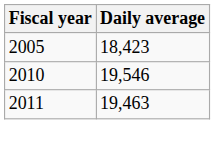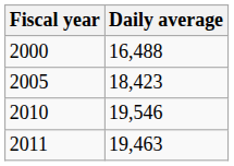 <table class="wikitable">
 <tr>
 <th>Fiscal year</th>
 <th>Daily average</th>
+</tr>
+<tr>
+<td>2000</td>
+<td>16,488</td>
 </tr>
 <tr>
 <td>2005</td>
 <td>18,423</td>
 </tr>
 <tr>
 <td>2010</td>
 <td>19,546</td>
 </tr>
 <tr>
 <td>2011</td>
 <td>19,463</td>
 </tr>
 </table>
